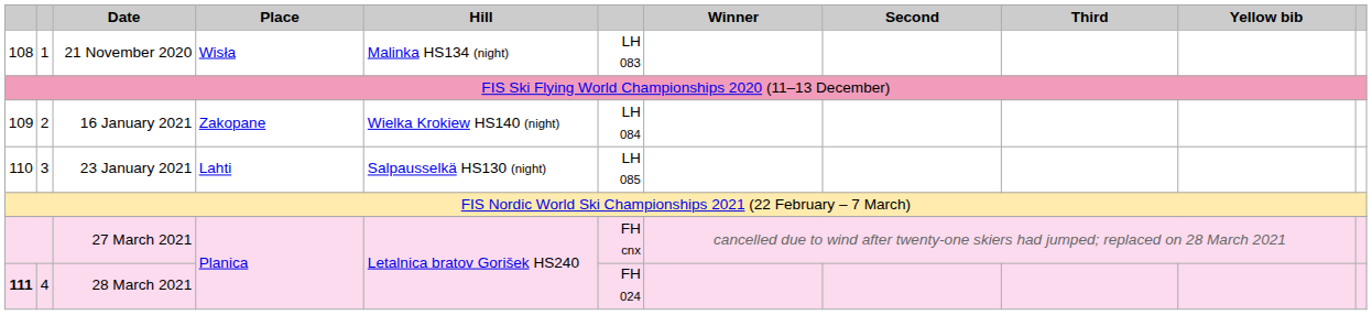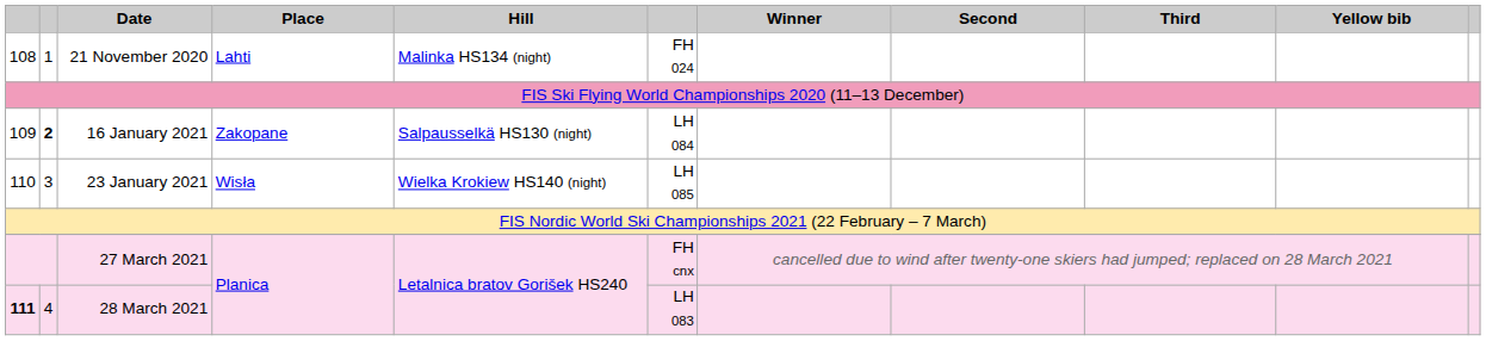 <table class="wikitable plainrowheaders" style="background:#fff; font-size:86%; line-height:16px; border:grey solid 1px; border-collapse:collapse;">
 <tr>
 <th scope="col" style="background:#ccc; width=30 px;"></th>
 <th scope="col" style="background:#ccc; width=45 px;"></th>
 <th scope="col" style="background:#ccc; width:140px;">Date</th>
 <th scope="col" style="background:#ccc; width:170px;">Place</th>
 <th scope="col" style="background:#ccc; width:240px;">Hill</th>
 <th scope="col" style="background:#ccc; width:40px;"></th>
 <th scope="col" style="background:#ccc; width:185px;">Winner</th>
 <th scope="col" style="background:#ccc; width:185px;">Second</th>
 <th scope="col" style="background:#ccc; width:185px;">Third</th>
 <th scope="col" style="background:#ccc; width:185px;">Yellow bib</th>
 <th scope="col" style="background:#ccc; width:5px;"></th>
 </tr>
 <tr>
 <td align="center">108</td>
 <td align="center">1</td>
 <td align="right">21 November 2020</td>
-<td> <a href='#'>Wisła</a></td>
+<td> <a href='#'>Lahti</a></td>
 <td><a href='#'>Malinka</a> HS134 <small>(night)</small></td>
-<td align="right">LH <sub>083</sub></td>
+<td align="right">FH <sub>024</sub></td>
 <td></td>
 <td></td>
 <td></td>
 <td></td>
 <td></td>
 </tr>
 <tr style="background:#F19CBB">
 <td colspan="11" align="center"><a href='#'>FIS Ski Flying World Championships 2020</a> (11–13 December)</td>
 </tr>
 <tr>
 <td align="center">109</td>
-<td align="center">2</td>
+<td align="center"><strong>2</strong></td>
 <td align="right">16 January 2021</td>
 <td> <a href='#'>Zakopane</a></td>
-<td><a href='#'>Wielka Krokiew</a> HS140 <small>(night)</small></td>
+<td><a href='#'>Salpausselkä</a> HS130 <small>(night)</small></td>
 <td align="right">LH <sub>084</sub></td>
 <td></td>
 <td></td>
 <td></td>
 <td></td>
 <td></td>
 </tr>
 <tr>
 <td align="center">110</td>
 <td align="center">3</td>
 <td align="right">23 January 2021</td>
-<td> <a href='#'>Lahti</a></td>
-<td><a href='#'>Salpausselkä</a> HS130 <small>(night)</small></td>
+<td> <a href='#'>Wisła</a></td>
+<td><a href='#'>Wielka Krokiew</a> HS140 <small>(night)</small></td>
 <td align="right">LH <sub>085</sub></td>
 <td></td>
 <td></td>
 <td></td>
 <td></td>
 <td></td>
 </tr>
 <tr style="background:#FFEBAD">
 <td colspan=11 align=center><a href='#'>FIS Nordic World Ski Championships 2021</a> (22 February – 7 March)</td>
 </tr>
 <tr>
 </tr>
 <tr bgcolor="#fcdbee">
 <td colspan="2" align="center"></td>
 <td align="right">27 March 2021</td>
 <td rowspan="2"> <a href='#'>Planica</a></td>
 <td rowspan="2"><a href='#'>Letalnica bratov Gorišek</a> HS240</td>
 <td align="right">FH <sub>cnx</sub></td>
 <td colspan="4" align=center style=color:#696969><em>cancelled due to wind after twenty-one skiers had jumped; replaced on 28 March 2021</em></td>
 <td></td>
 </tr>
 <tr bgcolor="#fcdbee">
 <td align="center"><strong>111</strong></td>
 <td align="center">4</td>
 <td align="right"><small></small>28 March 2021</td>
-<td align="right">FH <sub>024</sub></td>
+<td align="right">LH <sub>083</sub></td>
 <td></td>
 <td></td>
 <td></td>
 <td></td>
 <td></td>
 </tr>
 </table>
